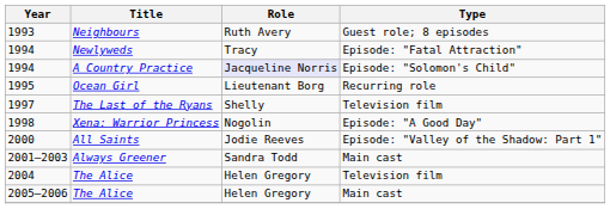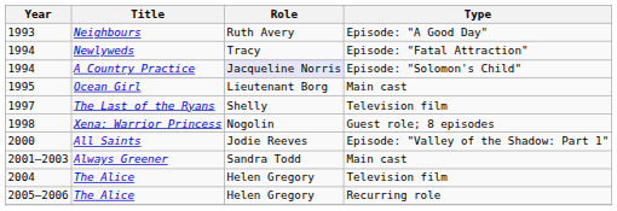 <table class="wikitable">
 <tr>
 <th>Year</th>
 <th>Title</th>
 <th>Role</th>
 <th>Type</th>
 </tr>
 <tr>
 <td>1993</td>
 <td><em><a href='#'>Neighbours</a></em></td>
 <td>Ruth Avery</td>
-<td>Guest role; 8 episodes</td>
+<td>Episode: "A Good Day"</td>
 </tr>
 <tr>
 <td>1994</td>
 <td><em><a href='#'>Newlyweds</a></em></td>
 <td>Tracy</td>
 <td>Episode: "Fatal Attraction"</td>
 </tr>
 <tr>
 <td>1994</td>
 <td><em><a href='#'>A Country Practice</a></em></td>
 <td style="background: lavender;">Jacqueline Norris</td>
 <td>Episode: "Solomon's Child"</td>
 </tr>
 <tr>
 <td>1995</td>
 <td><em><a href='#'>Ocean Girl</a></em></td>
 <td>Lieutenant Borg</td>
-<td>Recurring role</td>
+<td>Main cast</td>
 </tr>
 <tr>
 <td>1997</td>
 <td><em><a href='#'>The Last of the Ryans</a></em></td>
 <td>Shelly</td>
 <td>Television film</td>
 </tr>
 <tr>
 <td>1998</td>
 <td><em><a href='#'>Xena: Warrior Princess</a></em></td>
 <td>Nogolin</td>
-<td>Episode: "A Good Day"</td>
+<td>Guest role; 8 episodes</td>
 </tr>
 <tr>
 <td>2000</td>
 <td><em><a href='#'>All Saints</a></em></td>
 <td>Jodie Reeves</td>
 <td>Episode: "Valley of the Shadow: Part 1"</td>
 </tr>
 <tr>
 <td>2001–2003</td>
 <td><em><a href='#'>Always Greener</a></em></td>
 <td>Sandra Todd</td>
 <td>Main cast</td>
 </tr>
 <tr>
 <td>2004</td>
 <td><em><a href='#'>The Alice</a></em></td>
 <td>Helen Gregory</td>
 <td>Television film</td>
 </tr>
 <tr>
 <td>2005–2006</td>
 <td><em><a href='#'>The Alice</a></em></td>
 <td>Helen Gregory</td>
-<td>Main cast</td>
+<td>Recurring role</td>
 </tr>
 <tr>
 </tr>
 </table>
